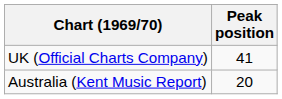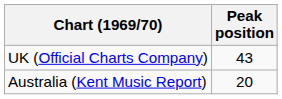 <table class="wikitable">
 <tr>
 <th>Chart (1969/70)</th>
 <th>Peak<br>position</th>
 </tr>
 <tr>
 <td>UK (<a href='#'>Official Charts Company</a>)</td>
-<td style="text-align:center;">41</td>
+<td style="text-align:center;">43</td>
 </tr>
 <tr>
 <td>Australia (<a href='#'>Kent Music Report</a>)</td>
 <td style="text-align:center;">20</td>
 </tr>
 </table>
